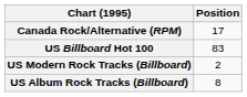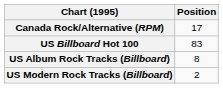 <table class="wikitable sortable plainrowheaders" style="text-align:center">
 <tr>
 <th>Chart (1995)</th>
 <th>Position</th>
 </tr>
 <tr>
 <th scope="row">Canada Rock/Alternative (<em>RPM</em>)</th>
 <td>17</td>
 </tr>
 <tr>
 <th scope="row">US <em>Billboard</em> Hot 100</th>
 <td>83</td>
 </tr>
 <tr>
+<th scope="row">US Album Rock Tracks (<em>Billboard</em>)</th>
+<td>8</td>
+</tr>
+<tr>
 <th scope="row">US Modern Rock Tracks (<em>Billboard</em>)</th>
 <td>2</td>
 </tr>
-<tr>
-<th scope="row">US Album Rock Tracks (<em>Billboard</em>)</th>
-<td>8</td>
-</tr>
 </table>
